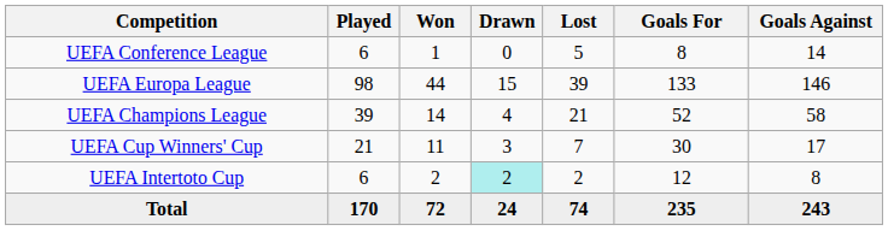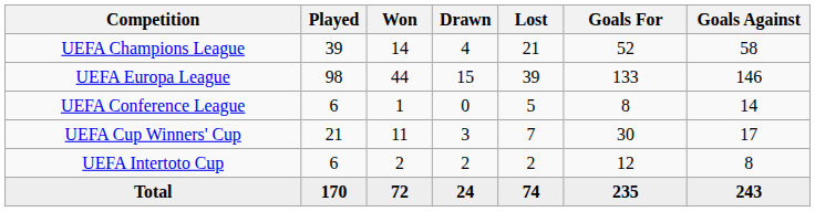 <table class="wikitable" style="font-size:95%; text-align: center;">
 <tr>
 <th width="250">Competition</th>
 <th width="50">Played</th>
 <th width="50">Won</th>
 <th width="50">Drawn</th>
 <th width="50">Lost</th>
 <th width="100">Goals For</th>
 <th width="100">Goals Against</th>
 </tr>
 <tr>
-<td><a href='#'>UEFA Conference League</a></td>
-<td>6</td>
-<td>1</td>
-<td>0</td>
-<td>5</td>
-<td>8</td>
+<td><a href='#'>UEFA Champions League</a></td>
+<td>39</td>
 <td>14</td>
+<td>4</td>
+<td>21</td>
+<td>52</td>
+<td>58</td>
 </tr>
 <tr>
 <td><a href='#'>UEFA Europa League</a></td>
 <td>98</td>
 <td>44</td>
 <td>15</td>
 <td>39</td>
 <td>133</td>
 <td>146</td>
 </tr>
 <tr>
-<td><a href='#'>UEFA Champions League</a></td>
-<td>39</td>
+<td><a href='#'>UEFA Conference League</a></td>
+<td>6</td>
+<td>1</td>
+<td>0</td>
+<td>5</td>
+<td>8</td>
 <td>14</td>
-<td>4</td>
-<td>21</td>
-<td>52</td>
-<td>58</td>
 </tr>
 <tr>
 <td><a href='#'>UEFA Cup Winners' Cup</a></td>
 <td>21</td>
 <td>11</td>
 <td>3</td>
 <td>7</td>
 <td>30</td>
 <td>17</td>
 </tr>
 <tr>
 <td><a href='#'>UEFA Intertoto Cup</a></td>
 <td>6</td>
 <td>2</td>
-<td style="background: paleturquoise;">2</td>
+<td>2</td>
 <td>2</td>
 <td>12</td>
 <td>8</td>
 </tr>
 <tr bgcolor=#EEEEEE>
 <td><strong>Total</strong></td>
 <td><strong>170</strong></td>
 <td><strong>72</strong></td>
 <td><strong>24</strong></td>
 <td><strong>74</strong></td>
 <td><strong>235</strong></td>
 <td><strong>243</strong></td>
 </tr>
 <tr>
 </tr>
 </table>
